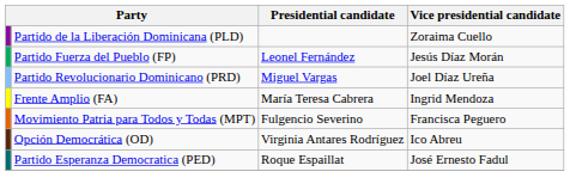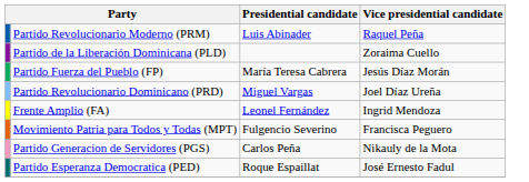 <table class=wikitable>
 <tr>
 <th colspan=2>Party</th>
 <th>Presidential candidate</th>
 <th>Vice presidential candidate</th>
+</tr>
+<tr>
+<td style="background:#005BAC;"></td>
+<td><a href='#'>Partido Revolucionario Moderno</a> (PRM)</td>
+<td><a href='#'>Luis Abinader</a></td>
+<td><a href='#'>Raquel Peña</a></td>
 </tr>
 <tr>
 <td style="background:#870B9C;"></td>
 <td><a href='#'>Partido de la Liberación Dominicana</a> (PLD)</td>
 <td></td>
 <td>Zoraima Cuello</td>
 </tr>
 <tr>
 <td style="background:#00AC5B;"></td>
 <td><a href='#'>Partido Fuerza del Pueblo</a> (FP)</td>
-<td><a href='#'>Leonel Fernández</a></td>
+<td>María Teresa Cabrera</td>
 <td>Jesús Díaz Morán</td>
 </tr>
 <tr>
 <td style="background:#80BFFF;"></td>
 <td><a href='#'>Partido Revolucionario Dominicano</a> (PRD)</td>
 <td><a href='#'>Miguel Vargas</a></td>
 <td>Joel Díaz Ureña</td>
 </tr>
 <tr>
 <td style="background:#FFFF00;"></td>
 <td><a href='#'>Frente Amplio</a> (FA)</td>
-<td>María Teresa Cabrera</td>
+<td><a href='#'>Leonel Fernández</a></td>
 <td>Ingrid Mendoza</td>
 </tr>
 <tr>
 <td style="background:#E86100;"></td>
 <td><a href='#'>Movimiento Patria para Todos y Todas</a> (MPT)</td>
 <td>Fulgencio Severino</td>
 <td>Francisca Peguero</td>
 </tr>
 <tr>
-<td style="background:#59260B;"></td>
-<td><a href='#'>Opción Democrática</a> (OD)</td>
-<td>Virginia Antares Rodríguez</td>
-<td>Ico Abreu</td>
+<td style="background:#f49ac0;"></td>
+<td><a href='#'>Partido Generacion de Servidores</a> (PGS)</td>
+<td>Carlos Peña</td>
+<td>Nikauly de la Mota</td>
 </tr>
 <tr>
 <td style="background:#006D6F;"></td>
 <td><a href='#'>Partido Esperanza Democratica</a> (PED)</td>
 <td>Roque Espaillat</td>
 <td>José Ernesto Fadul</td>
 </tr>
 <tr>
 </tr>
 </table>
